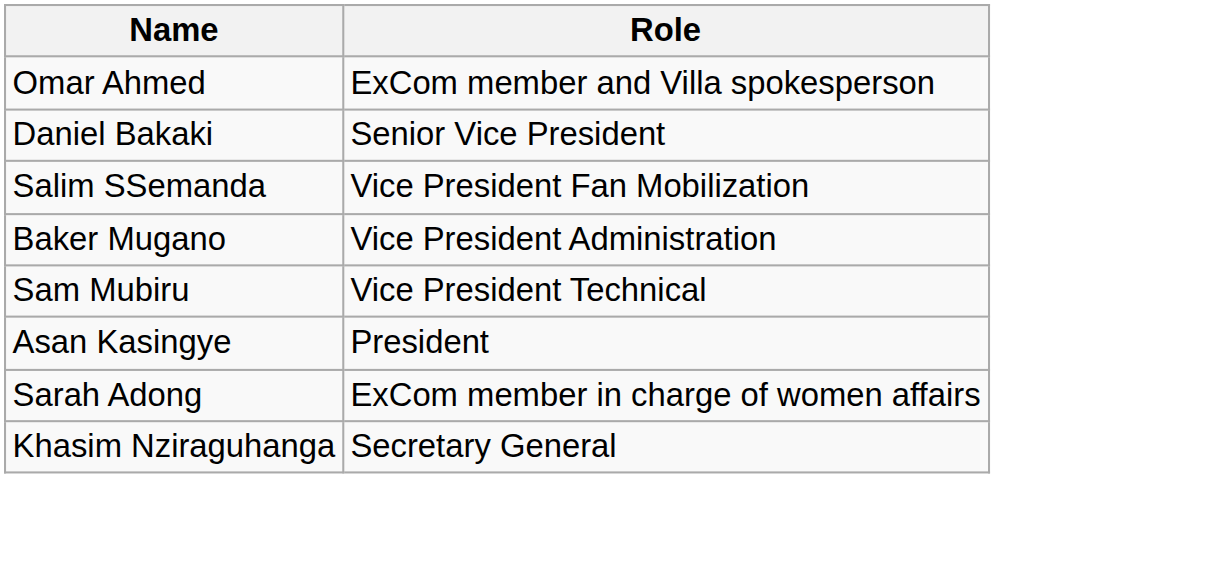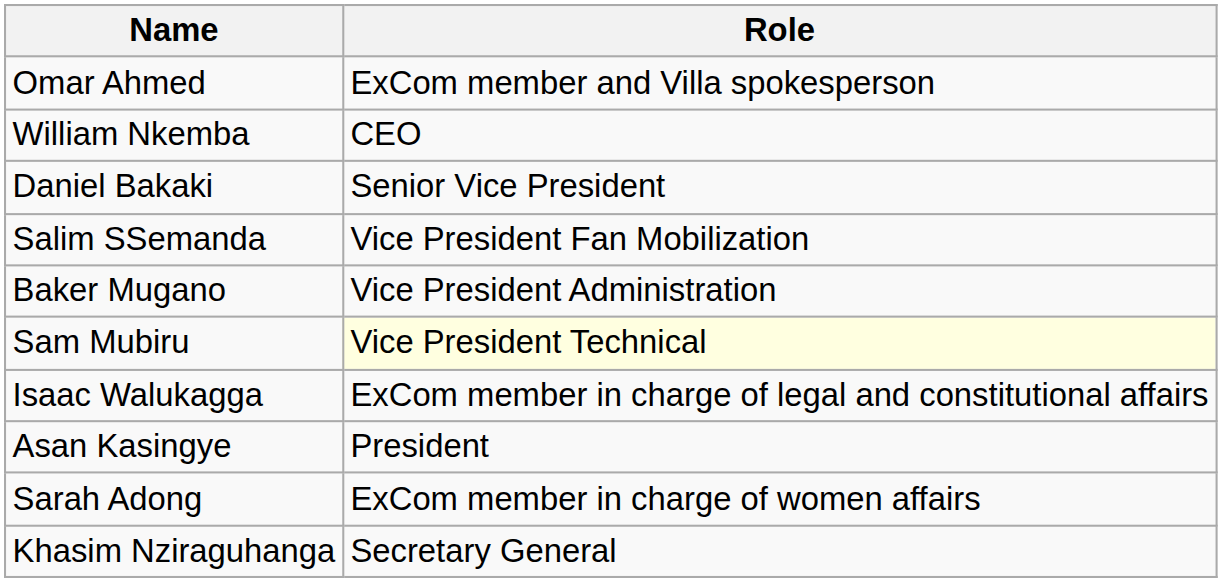 <table class="wikitable">
 <tr>
 <th>Name</th>
 <th>Role</th>
 </tr>
 <tr>
 <td>Omar Ahmed</td>
 <td>ExCom member and Villa spokesperson</td>
+</tr>
+<tr>
+<td>William Nkemba</td>
+<td>CEO</td>
 </tr>
 <tr>
 <td>Daniel Bakaki</td>
 <td>Senior Vice President</td>
 </tr>
 <tr>
 <td>Salim SSemanda</td>
 <td>Vice President Fan Mobilization</td>
 </tr>
 <tr>
 <td>Baker Mugano</td>
 <td>Vice President Administration</td>
 </tr>
 <tr>
 <td>Sam Mubiru</td>
-<td>Vice President Technical</td>
+<td style="background: lightyellow;">Vice President Technical</td>
+</tr>
+<tr>
+<td>Isaac Walukagga</td>
+<td>ExCom member in charge of legal and constitutional affairs</td>
 </tr>
 <tr>
 <td>Asan Kasingye</td>
 <td>President</td>
 </tr>
 <tr>
 <td>Sarah Adong</td>
 <td>ExCom member in charge of women affairs</td>
 </tr>
 <tr>
 <td>Khasim Nziraguhanga</td>
 <td>Secretary General</td>
 </tr>
 </table>
